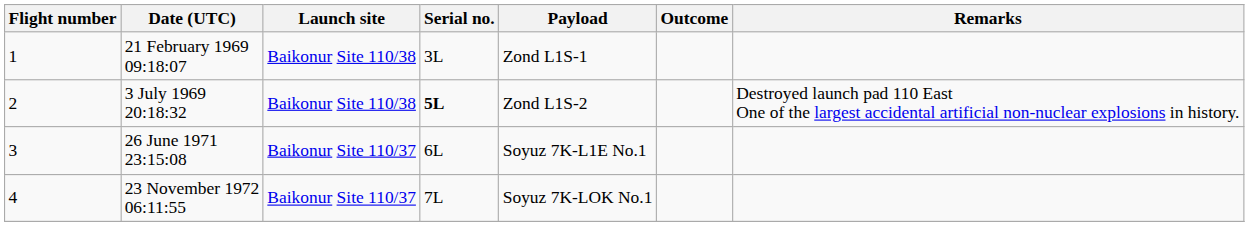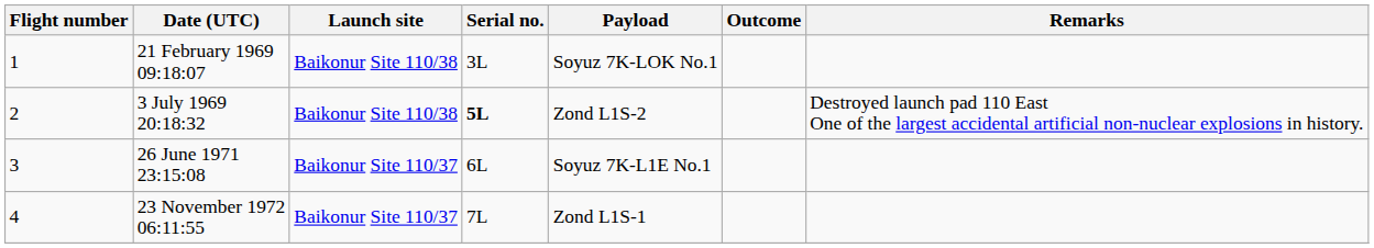 <table class="wikitable">
 <tr>
 <th>Flight number</th>
 <th>Date (UTC)</th>
 <th>Launch site</th>
 <th>Serial no.</th>
 <th>Payload</th>
 <th>Outcome</th>
 <th>Remarks</th>
 </tr>
 <tr>
 <td>1</td>
 <td>21 February 1969<br>09:18:07</td>
 <td><a href='#'>Baikonur</a> <a href='#'>Site 110/38</a></td>
 <td>3L</td>
-<td>Zond L1S-1</td>
+<td>Soyuz 7K-LOK No.1</td>
 <td></td>
 <td></td>
 </tr>
 <tr>
 <td>2</td>
 <td>3 July 1969<br>20:18:32</td>
 <td><a href='#'>Baikonur</a> <a href='#'>Site 110/38</a></td>
 <td><strong>5L</strong></td>
 <td>Zond L1S-2</td>
 <td></td>
 <td>Destroyed launch pad 110 East<br>One of the <a href='#'>largest accidental artificial non-nuclear explosions</a> in history.</td>
 </tr>
 <tr>
 <td>3</td>
 <td>26 June 1971<br>23:15:08</td>
 <td><a href='#'>Baikonur</a> <a href='#'>Site 110/37</a></td>
 <td>6L</td>
 <td>Soyuz 7K-L1E No.1</td>
 <td></td>
 <td></td>
 </tr>
 <tr>
 <td>4</td>
 <td>23 November 1972<br>06:11:55</td>
 <td><a href='#'>Baikonur</a> <a href='#'>Site 110/37</a></td>
 <td>7L</td>
-<td>Soyuz 7K-LOK No.1</td>
+<td>Zond L1S-1</td>
 <td></td>
 <td></td>
 </tr>
 <tr>
 </tr>
 </table>
